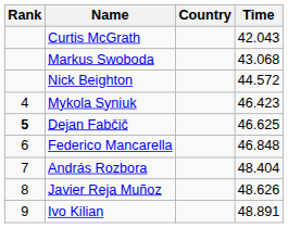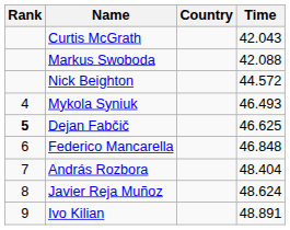 <table class="wikitable" style="text-align:center">
 <tr>
 <th>Rank</th>
 <th>Name</th>
 <th>Country</th>
 <th>Time</th>
 </tr>
 <tr>
 <td></td>
 <td align="left"><a href='#'>Curtis McGrath</a></td>
 <td align="left"></td>
 <td>42.043</td>
 </tr>
 <tr>
 <td></td>
 <td align="left"><a href='#'>Markus Swoboda</a></td>
 <td align="left"></td>
-<td>43.068</td>
+<td>42.088</td>
 </tr>
 <tr>
 <td></td>
 <td align="left"><a href='#'>Nick Beighton</a></td>
 <td align="left"></td>
 <td>44.572</td>
 </tr>
 <tr>
 <td>4</td>
 <td align="left"><a href='#'>Mykola Syniuk</a></td>
 <td align="left"></td>
-<td>46.423</td>
+<td>46.493</td>
 </tr>
 <tr>
 <td><strong>5</strong></td>
 <td align="left"><a href='#'>Dejan Fabčič</a></td>
 <td align="left"></td>
 <td>46.625</td>
 </tr>
 <tr>
 <td>6</td>
 <td align="left"><a href='#'>Federico Mancarella</a></td>
 <td align="left"></td>
 <td>46.848</td>
 </tr>
 <tr>
 <td>7</td>
 <td align="left"><a href='#'>András Rozbora</a></td>
 <td align="left"></td>
 <td>48.404</td>
 </tr>
 <tr>
 <td>8</td>
 <td align="left"><a href='#'>Javier Reja Muñoz</a></td>
 <td align="left"></td>
-<td>48.626</td>
+<td>48.624</td>
 </tr>
 <tr>
 <td>9</td>
 <td align="left"><a href='#'>Ivo Kilian</a></td>
 <td align="left"></td>
 <td>48.891</td>
 </tr>
 </table>
